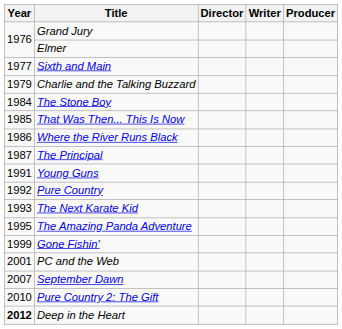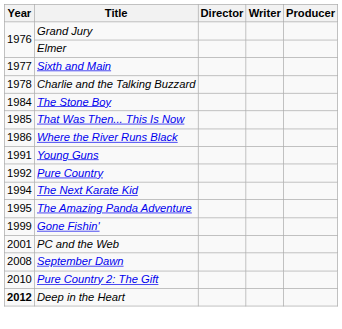 <table class="wikitable">
 <tr>
 <th>Year</th>
 <th>Title</th>
 <th>Director</th>
 <th>Writer</th>
 <th>Producer</th>
 </tr>
 <tr>
 <td rowspan=2>1976</td>
 <td><em>Grand Jury</em></td>
 <td></td>
 <td></td>
 <td></td>
 </tr>
 <tr>
 <td><em>Elmer</em></td>
 <td></td>
 <td></td>
 <td></td>
 </tr>
 <tr>
 <td>1977</td>
 <td><em><a href='#'>Sixth and Main</a></em></td>
 <td></td>
 <td></td>
 <td></td>
 </tr>
 <tr>
-<td>1979</td>
+<td>1978</td>
 <td><em>Charlie and the Talking Buzzard</em></td>
 <td></td>
 <td></td>
 <td></td>
 </tr>
 <tr>
 <td>1984</td>
 <td><em><a href='#'>The Stone Boy</a></em></td>
 <td></td>
 <td></td>
 <td></td>
 </tr>
 <tr>
 <td>1985</td>
 <td><em><a href='#'>That Was Then... This Is Now</a></em></td>
 <td></td>
 <td></td>
 <td></td>
 </tr>
 <tr>
 <td>1986</td>
 <td><em><a href='#'>Where the River Runs Black</a></em></td>
 <td></td>
 <td></td>
 <td></td>
 </tr>
 <tr>
-<td>1987</td>
-<td><em><a href='#'>The Principal</a></em></td>
-<td></td>
-<td></td>
-<td></td>
-</tr>
-<tr>
 <td>1991</td>
 <td><em><a href='#'>Young Guns</a></em></td>
 <td></td>
 <td></td>
 <td></td>
 </tr>
 <tr>
 <td>1992</td>
 <td><em><a href='#'>Pure Country</a></em></td>
 <td></td>
 <td></td>
 <td></td>
 </tr>
 <tr>
-<td>1993</td>
+<td>1994</td>
 <td><em><a href='#'>The Next Karate Kid</a></em></td>
 <td></td>
 <td></td>
 <td></td>
 </tr>
 <tr>
 <td>1995</td>
 <td><em><a href='#'>The Amazing Panda Adventure</a></em></td>
 <td></td>
 <td></td>
 <td></td>
 </tr>
 <tr>
 <td>1999</td>
 <td><em><a href='#'>Gone Fishin'</a></em></td>
 <td></td>
 <td></td>
 <td></td>
 </tr>
 <tr>
 <td>2001</td>
 <td><em>PC and the Web</em></td>
 <td></td>
 <td></td>
 <td></td>
 </tr>
 <tr>
-<td>2007</td>
+<td>2008</td>
 <td><em><a href='#'>September Dawn</a></em></td>
 <td></td>
 <td></td>
 <td></td>
 </tr>
 <tr>
 <td>2010</td>
 <td><em><a href='#'>Pure Country 2: The Gift</a></em></td>
 <td></td>
 <td></td>
 <td></td>
 </tr>
 <tr>
 <td><strong>2012</strong></td>
 <td><em>Deep in the Heart</em></td>
 <td></td>
 <td></td>
 <td></td>
 </tr>
 </table>
